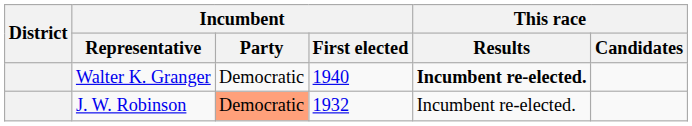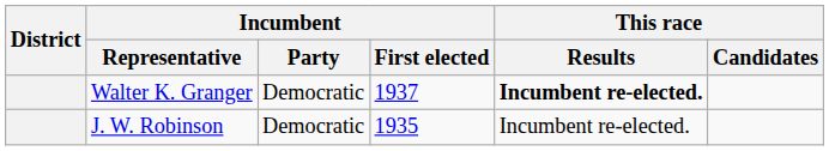 <table class=wikitable>
 <tr>
 <th rowspan=2>District</th>
 <th colspan=3>Incumbent</th>
 <th colspan=2>This race</th>
 </tr>
 <tr>
 <th>Representative</th>
 <th>Party</th>
 <th>First elected</th>
 <th>Results</th>
 <th>Candidates</th>
 </tr>
 <tr>
 <th></th>
 <td><a href='#'>Walter K. Granger</a></td>
 <td>Democratic</td>
-<td><a href='#'>1940</a></td>
+<td><a href='#'>1937</a></td>
 <td><strong>Incumbent re-elected.</strong></td>
 <td nowrap></td>
 </tr>
 <tr>
 <th></th>
 <td><a href='#'>J. W. Robinson</a></td>
-<td style="background: lightsalmon;">Democratic</td>
-<td><a href='#'>1932</a></td>
+<td>Democratic</td>
+<td><a href='#'>1935</a></td>
 <td>Incumbent re-elected.</td>
 <td nowrap></td>
 </tr>
 </table>
